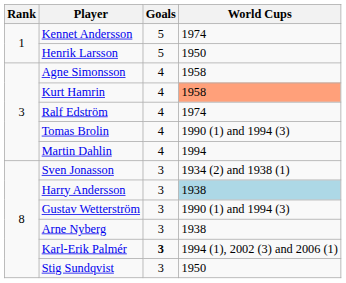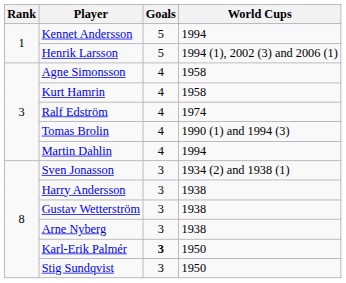 <table class="wikitable sortable" style="text-align: left;">
 <tr>
 <th>Rank</th>
 <th>Player</th>
 <th>Goals</th>
 <th>World Cups</th>
 </tr>
 <tr>
 <td rowspan=2 align=center>1</td>
 <td><a href='#'>Kennet Andersson</a></td>
 <td align=center>5</td>
-<td>1974</td>
+<td>1994</td>
 </tr>
 <tr>
 <td><a href='#'>Henrik Larsson</a></td>
 <td align=center>5</td>
-<td>1950</td>
+<td>1994 (1), 2002 (3) and 2006 (1)</td>
 </tr>
 <tr>
 <td rowspan=5 align=center>3</td>
 <td><a href='#'>Agne Simonsson</a></td>
 <td align=center>4</td>
 <td>1958</td>
 </tr>
 <tr>
 <td><a href='#'>Kurt Hamrin</a></td>
 <td align=center>4</td>
-<td style="background: lightsalmon;">1958</td>
+<td>1958</td>
 </tr>
 <tr>
 <td><a href='#'>Ralf Edström</a></td>
 <td align=center>4</td>
 <td>1974</td>
 </tr>
 <tr>
 <td><a href='#'>Tomas Brolin</a></td>
 <td align=center>4</td>
 <td>1990 (1) and 1994 (3)</td>
 </tr>
 <tr>
 <td><a href='#'>Martin Dahlin</a></td>
 <td align=center>4</td>
 <td>1994</td>
 </tr>
 <tr>
 <td rowspan=6 align=center>8</td>
 <td><a href='#'>Sven Jonasson</a></td>
 <td align=center>3</td>
 <td>1934 (2) and 1938 (1)</td>
 </tr>
 <tr>
 <td><a href='#'>Harry Andersson</a></td>
 <td align=center>3</td>
-<td style="background: lightblue;">1938</td>
+<td>1938</td>
 </tr>
 <tr>
 <td><a href='#'>Gustav Wetterström</a></td>
 <td align=center>3</td>
-<td>1990 (1) and 1994 (3)</td>
+<td>1938</td>
 </tr>
 <tr>
 <td><a href='#'>Arne Nyberg</a></td>
 <td align=center>3</td>
 <td>1938</td>
 </tr>
 <tr>
 <td><a href='#'>Karl-Erik Palmér</a></td>
 <td align=center><strong>3</strong></td>
-<td>1994 (1), 2002 (3) and 2006 (1)</td>
+<td>1950</td>
 </tr>
 <tr>
 <td><a href='#'>Stig Sundqvist</a></td>
 <td align=center>3</td>
 <td>1950</td>
 </tr>
 </table>
